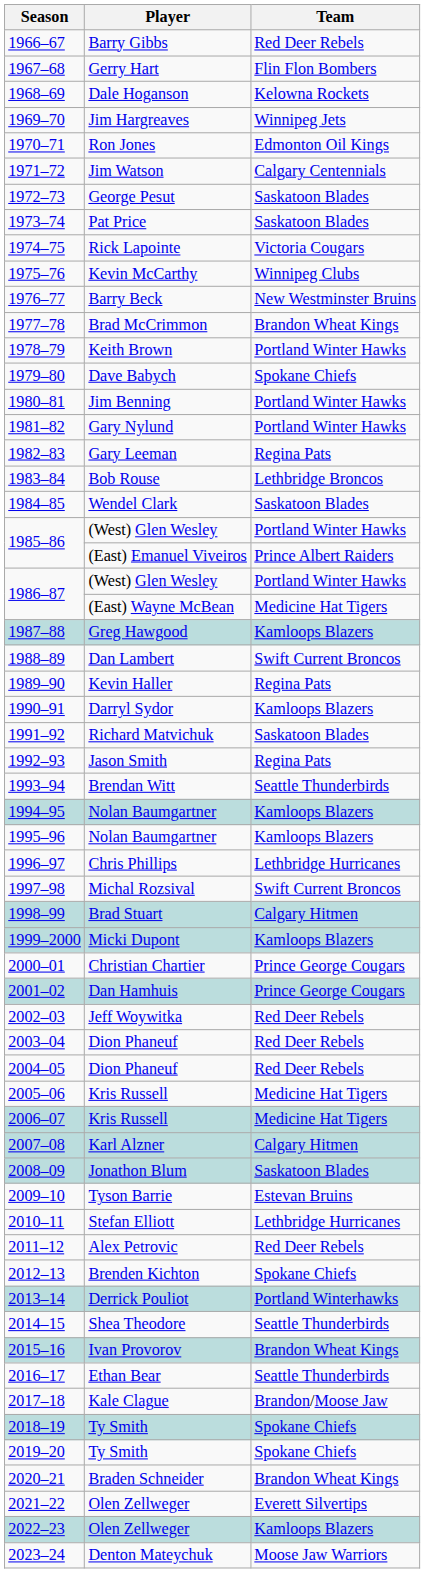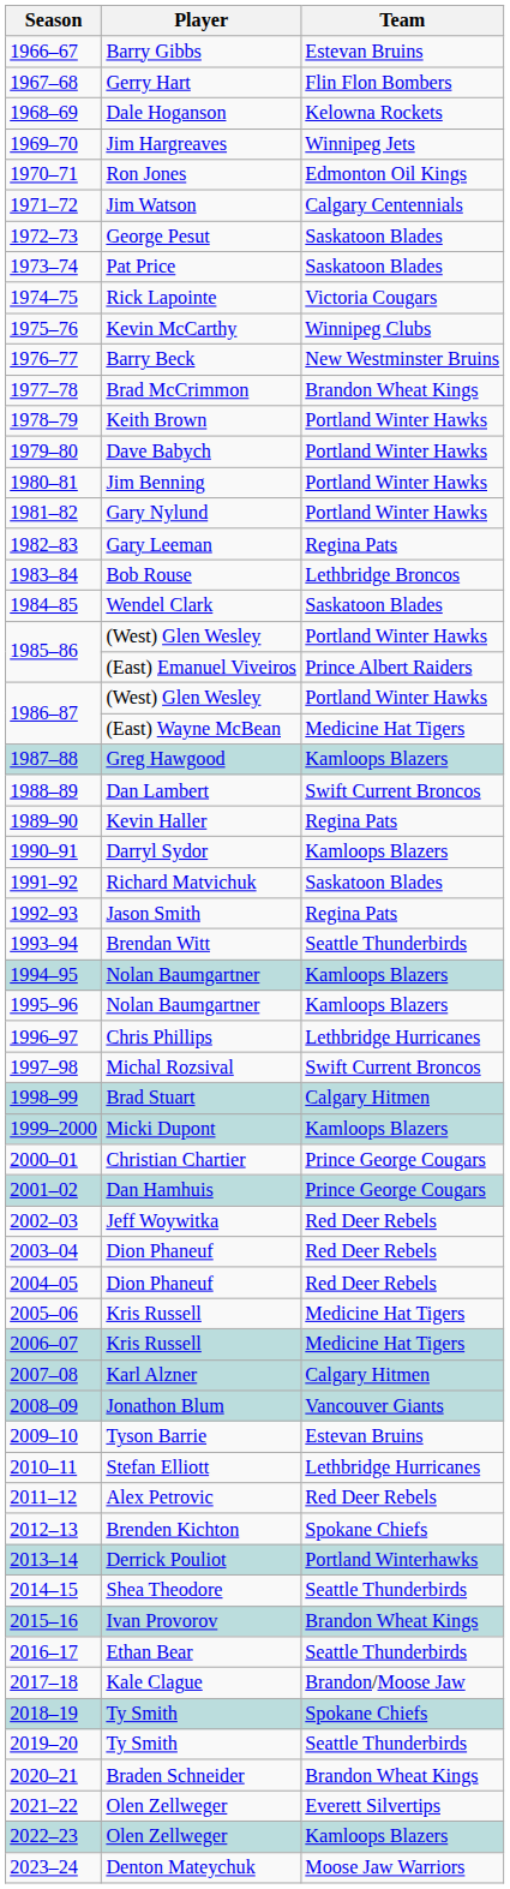 <table class="wikitable sortable">
 <tr>
 <th>Season</th>
 <th>Player</th>
 <th>Team</th>
 </tr>
 <tr>
 <td><a href='#'>1966–67</a></td>
 <td><a href='#'>Barry Gibbs</a></td>
-<td><a href='#'>Red Deer Rebels</a></td>
+<td><a href='#'>Estevan Bruins</a></td>
 </tr>
 <tr>
 <td><a href='#'>1967–68</a></td>
 <td><a href='#'>Gerry Hart</a></td>
 <td><a href='#'>Flin Flon Bombers</a></td>
 </tr>
 <tr>
 <td><a href='#'>1968–69</a></td>
 <td><a href='#'>Dale Hoganson</a></td>
 <td><a href='#'>Kelowna Rockets</a></td>
 </tr>
 <tr>
 <td><a href='#'>1969–70</a></td>
 <td><a href='#'>Jim Hargreaves</a></td>
 <td><a href='#'>Winnipeg Jets</a></td>
 </tr>
 <tr>
 <td><a href='#'>1970–71</a></td>
 <td><a href='#'>Ron Jones</a></td>
 <td><a href='#'>Edmonton Oil Kings</a></td>
 </tr>
 <tr>
 <td><a href='#'>1971–72</a></td>
 <td><a href='#'>Jim Watson</a></td>
 <td><a href='#'>Calgary Centennials</a></td>
 </tr>
 <tr>
 <td><a href='#'>1972–73</a></td>
 <td><a href='#'>George Pesut</a></td>
 <td><a href='#'>Saskatoon Blades</a></td>
 </tr>
 <tr>
 <td><a href='#'>1973–74</a></td>
 <td><a href='#'>Pat Price</a></td>
 <td><a href='#'>Saskatoon Blades</a></td>
 </tr>
 <tr>
 <td><a href='#'>1974–75</a></td>
 <td><a href='#'>Rick Lapointe</a></td>
 <td><a href='#'>Victoria Cougars</a></td>
 </tr>
 <tr>
 <td><a href='#'>1975–76</a></td>
 <td><a href='#'>Kevin McCarthy</a></td>
 <td><a href='#'>Winnipeg Clubs</a></td>
 </tr>
 <tr>
 <td><a href='#'>1976–77</a></td>
 <td><a href='#'>Barry Beck</a></td>
 <td><a href='#'>New Westminster Bruins</a></td>
 </tr>
 <tr>
 <td><a href='#'>1977–78</a></td>
 <td><a href='#'>Brad McCrimmon</a></td>
 <td><a href='#'>Brandon Wheat Kings</a></td>
 </tr>
 <tr>
 <td><a href='#'>1978–79</a></td>
 <td><a href='#'>Keith Brown</a></td>
 <td><a href='#'>Portland Winter Hawks</a></td>
 </tr>
 <tr>
 <td><a href='#'>1979–80</a></td>
 <td><a href='#'>Dave Babych</a></td>
-<td><a href='#'>Spokane Chiefs</a></td>
+<td><a href='#'>Portland Winter Hawks</a></td>
 </tr>
 <tr>
 <td><a href='#'>1980–81</a></td>
 <td><a href='#'>Jim Benning</a></td>
 <td><a href='#'>Portland Winter Hawks</a></td>
 </tr>
 <tr>
 <td><a href='#'>1981–82</a></td>
 <td><a href='#'>Gary Nylund</a></td>
 <td><a href='#'>Portland Winter Hawks</a></td>
 </tr>
 <tr>
 <td><a href='#'>1982–83</a></td>
 <td><a href='#'>Gary Leeman</a></td>
 <td><a href='#'>Regina Pats</a></td>
 </tr>
 <tr>
 <td><a href='#'>1983–84</a></td>
 <td><a href='#'>Bob Rouse</a></td>
 <td><a href='#'>Lethbridge Broncos</a></td>
 </tr>
 <tr>
 <td><a href='#'>1984–85</a></td>
 <td><a href='#'>Wendel Clark</a></td>
 <td><a href='#'>Saskatoon Blades</a></td>
 </tr>
 <tr>
 <td rowspan=2><a href='#'>1985–86</a></td>
 <td>(West) <a href='#'>Glen Wesley</a></td>
 <td><a href='#'>Portland Winter Hawks</a></td>
 </tr>
 <tr>
 <td>(East) <a href='#'>Emanuel Viveiros</a></td>
 <td><a href='#'>Prince Albert Raiders</a></td>
 </tr>
 <tr>
 <td rowspan=2><a href='#'>1986–87</a></td>
 <td>(West) <a href='#'>Glen Wesley</a></td>
 <td><a href='#'>Portland Winter Hawks</a></td>
 </tr>
 <tr>
 <td>(East) <a href='#'>Wayne McBean</a></td>
 <td><a href='#'>Medicine Hat Tigers</a></td>
 </tr>
 <tr bgcolor="#bbdddd">
 <td><a href='#'>1987–88</a></td>
 <td><a href='#'>Greg Hawgood</a></td>
 <td><a href='#'>Kamloops Blazers</a></td>
 </tr>
 <tr>
 <td><a href='#'>1988–89</a></td>
 <td><a href='#'>Dan Lambert</a></td>
 <td><a href='#'>Swift Current Broncos</a></td>
 </tr>
 <tr>
 <td><a href='#'>1989–90</a></td>
 <td><a href='#'>Kevin Haller</a></td>
 <td><a href='#'>Regina Pats</a></td>
 </tr>
 <tr>
 <td><a href='#'>1990–91</a></td>
 <td><a href='#'>Darryl Sydor</a></td>
 <td><a href='#'>Kamloops Blazers</a></td>
 </tr>
 <tr>
 <td><a href='#'>1991–92</a></td>
 <td><a href='#'>Richard Matvichuk</a></td>
 <td><a href='#'>Saskatoon Blades</a></td>
 </tr>
 <tr>
 <td><a href='#'>1992–93</a></td>
 <td><a href='#'>Jason Smith</a></td>
 <td><a href='#'>Regina Pats</a></td>
 </tr>
 <tr>
 <td><a href='#'>1993–94</a></td>
 <td><a href='#'>Brendan Witt</a></td>
 <td><a href='#'>Seattle Thunderbirds</a></td>
 </tr>
 <tr bgcolor="#bbdddd">
 <td><a href='#'>1994–95</a></td>
 <td><a href='#'>Nolan Baumgartner</a></td>
 <td><a href='#'>Kamloops Blazers</a></td>
 </tr>
 <tr>
 <td><a href='#'>1995–96</a></td>
 <td><a href='#'>Nolan Baumgartner</a></td>
 <td><a href='#'>Kamloops Blazers</a></td>
 </tr>
 <tr>
 <td><a href='#'>1996–97</a></td>
 <td><a href='#'>Chris Phillips</a></td>
 <td><a href='#'>Lethbridge Hurricanes</a></td>
 </tr>
 <tr>
 <td><a href='#'>1997–98</a></td>
 <td><a href='#'>Michal Rozsival</a></td>
 <td><a href='#'>Swift Current Broncos</a></td>
 </tr>
 <tr bgcolor="#bbdddd">
 <td><a href='#'>1998–99</a></td>
 <td><a href='#'>Brad Stuart</a></td>
 <td><a href='#'>Calgary Hitmen</a></td>
 </tr>
 <tr bgcolor="#bbdddd">
 <td><a href='#'>1999–2000</a></td>
 <td><a href='#'>Micki Dupont</a></td>
 <td><a href='#'>Kamloops Blazers</a></td>
 </tr>
 <tr>
 <td><a href='#'>2000–01</a></td>
 <td><a href='#'>Christian Chartier</a></td>
 <td><a href='#'>Prince George Cougars</a></td>
 </tr>
 <tr bgcolor="#bbdddd">
 <td><a href='#'>2001–02</a></td>
 <td><a href='#'>Dan Hamhuis</a></td>
 <td><a href='#'>Prince George Cougars</a></td>
 </tr>
 <tr>
 <td><a href='#'>2002–03</a></td>
 <td><a href='#'>Jeff Woywitka</a></td>
 <td><a href='#'>Red Deer Rebels</a></td>
 </tr>
 <tr>
 <td><a href='#'>2003–04</a></td>
 <td><a href='#'>Dion Phaneuf</a></td>
 <td><a href='#'>Red Deer Rebels</a></td>
 </tr>
 <tr>
 <td><a href='#'>2004–05</a></td>
 <td><a href='#'>Dion Phaneuf</a></td>
 <td><a href='#'>Red Deer Rebels</a></td>
 </tr>
 <tr>
 <td><a href='#'>2005–06</a></td>
 <td><a href='#'>Kris Russell</a></td>
 <td><a href='#'>Medicine Hat Tigers</a></td>
 </tr>
 <tr bgcolor="#bbdddd">
 <td><a href='#'>2006–07</a></td>
 <td><a href='#'>Kris Russell</a></td>
 <td><a href='#'>Medicine Hat Tigers</a></td>
 </tr>
 <tr bgcolor="#bbdddd">
 <td><a href='#'>2007–08</a></td>
 <td><a href='#'>Karl Alzner</a></td>
 <td><a href='#'>Calgary Hitmen</a></td>
 </tr>
 <tr bgcolor="#bbdddd">
 <td><a href='#'>2008–09</a></td>
 <td><a href='#'>Jonathon Blum</a></td>
-<td><a href='#'>Saskatoon Blades</a></td>
+<td><a href='#'>Vancouver Giants</a></td>
 </tr>
 <tr>
 <td><a href='#'>2009–10</a></td>
 <td><a href='#'>Tyson Barrie</a></td>
 <td><a href='#'>Estevan Bruins</a></td>
 </tr>
 <tr>
 <td><a href='#'>2010–11</a></td>
 <td><a href='#'>Stefan Elliott</a></td>
 <td><a href='#'>Lethbridge Hurricanes</a></td>
 </tr>
 <tr>
 <td><a href='#'>2011–12</a></td>
 <td><a href='#'>Alex Petrovic</a></td>
 <td><a href='#'>Red Deer Rebels</a></td>
 </tr>
 <tr>
 <td><a href='#'>2012–13</a></td>
 <td><a href='#'>Brenden Kichton</a></td>
 <td><a href='#'>Spokane Chiefs</a></td>
 </tr>
 <tr bgcolor="#bbdddd">
 <td><a href='#'>2013–14</a></td>
 <td><a href='#'>Derrick Pouliot</a></td>
 <td><a href='#'>Portland Winterhawks</a></td>
 </tr>
 <tr>
 <td><a href='#'>2014–15</a></td>
 <td><a href='#'>Shea Theodore</a></td>
 <td><a href='#'>Seattle Thunderbirds</a></td>
 </tr>
 <tr bgcolor="#bbdddd">
 <td><a href='#'>2015–16</a></td>
 <td><a href='#'>Ivan Provorov</a></td>
 <td><a href='#'>Brandon Wheat Kings</a></td>
 </tr>
 <tr>
 <td><a href='#'>2016–17</a></td>
 <td><a href='#'>Ethan Bear</a></td>
 <td><a href='#'>Seattle Thunderbirds</a></td>
 </tr>
 <tr>
 <td><a href='#'>2017–18</a></td>
 <td><a href='#'>Kale Clague</a></td>
 <td><a href='#'>Brandon</a>/<a href='#'>Moose Jaw</a></td>
 </tr>
 <tr bgcolor="#bbdddd">
 <td><a href='#'>2018–19</a></td>
 <td><a href='#'>Ty Smith</a></td>
 <td><a href='#'>Spokane Chiefs</a></td>
 </tr>
 <tr>
 <td><a href='#'>2019–20</a></td>
 <td><a href='#'>Ty Smith</a></td>
-<td><a href='#'>Spokane Chiefs</a></td>
+<td><a href='#'>Seattle Thunderbirds</a></td>
 </tr>
 <tr>
 <td><a href='#'>2020–21</a></td>
 <td><a href='#'>Braden Schneider</a></td>
 <td><a href='#'>Brandon Wheat Kings</a></td>
 </tr>
 <tr>
 <td><a href='#'>2021–22</a></td>
 <td><a href='#'>Olen Zellweger</a></td>
 <td><a href='#'>Everett Silvertips</a></td>
 </tr>
 <tr bgcolor="#bbdddd">
 <td><a href='#'>2022–23</a></td>
 <td><a href='#'>Olen Zellweger</a></td>
 <td><a href='#'>Kamloops Blazers</a></td>
 </tr>
 <tr>
 <td><a href='#'>2023–24</a></td>
 <td><a href='#'>Denton Mateychuk</a></td>
 <td><a href='#'>Moose Jaw Warriors</a></td>
 </tr>
 </table>
